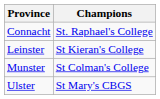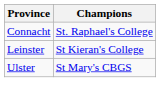 <table class="wikitable">
 <tr>
 <th>Province</th>
 <th>Champions</th>
 </tr>
 <tr>
 <td><a href='#'>Connacht</a></td>
 <td><a href='#'>St. Raphael's College</a></td>
 </tr>
 <tr>
 <td><a href='#'>Leinster</a></td>
 <td><a href='#'>St Kieran's College</a></td>
 </tr>
 <tr>
-<td><a href='#'>Munster</a></td>
-<td><a href='#'>St Colman's College</a></td>
-</tr>
-<tr>
 <td><a href='#'>Ulster</a></td>
 <td><a href='#'>St Mary's CBGS</a></td>
 </tr>
 </table>
